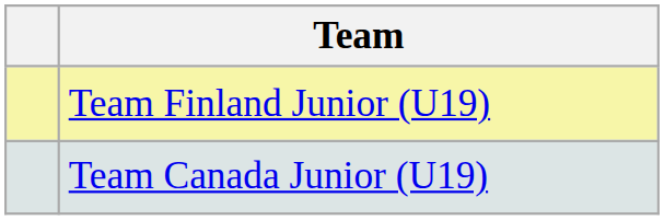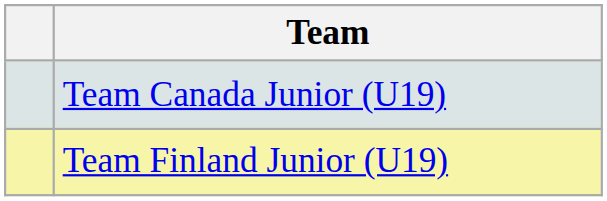 <table class="wikitable" style="text-align:center">
 <tr>
 <th width=15></th>
 <th width=240>Team</th>
 </tr>
+<tr style="background:#dce5e5;">
+<td style="text-align:center; height:23px;"></td>
+<td align=left> <a href='#'>Team Canada Junior (U19)</a></td>
+</tr>
 <tr style="background:#f7f6a8;">
 <td style="text-align:center; height:23px;"></td>
 <td align=left> <a href='#'>Team Finland Junior (U19)</a></td>
 </tr>
-<tr style="background:#dce5e5;">
-<td style="text-align:center; height:23px;"></td>
-<td align=left> <a href='#'>Team Canada Junior (U19)</a></td>
-</tr>
 </table>
